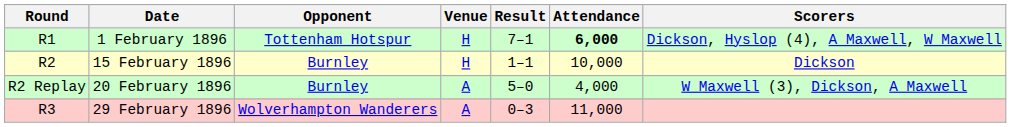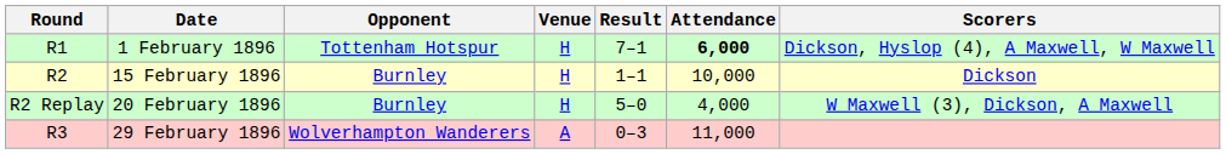 <table class="wikitable" style="font-size:100%; text-align:center">
 <tr>
 <th>Round</th>
 <th>Date</th>
 <th>Opponent</th>
 <th>Venue</th>
 <th>Result</th>
 <th>Attendance</th>
 <th>Scorers</th>
 </tr>
 <tr style="background-color: #CCFFCC;">
 <td>R1</td>
 <td>1 February 1896</td>
 <td><a href='#'>Tottenham Hotspur</a></td>
 <td><a href='#'>H</a></td>
 <td>7–1</td>
 <td><strong>6,000</strong></td>
 <td><a href='#'>Dickson</a>, <a href='#'>Hyslop</a> (4), <a href='#'>A Maxwell</a>, <a href='#'>W Maxwell</a></td>
 </tr>
 <tr style="background-color: #FFFFCC;">
 <td>R2</td>
 <td>15 February 1896</td>
 <td><a href='#'>Burnley</a></td>
 <td><a href='#'>H</a></td>
 <td>1–1</td>
 <td>10,000</td>
 <td><a href='#'>Dickson</a></td>
 </tr>
 <tr style="background-color: #CCFFCC;">
 <td>R2 Replay</td>
 <td>20 February 1896</td>
 <td><a href='#'>Burnley</a></td>
-<td><a href='#'>A</a></td>
+<td><a href='#'>H</a></td>
 <td>5–0</td>
 <td>4,000</td>
 <td><a href='#'>W Maxwell</a> (3), <a href='#'>Dickson</a>, <a href='#'>A Maxwell</a></td>
 </tr>
 <tr style="background-color: #FFCCCC;">
 <td>R3</td>
 <td>29 February 1896</td>
 <td><a href='#'>Wolverhampton Wanderers</a></td>
 <td><a href='#'>A</a></td>
 <td>0–3</td>
 <td>11,000</td>
 <td></td>
 </tr>
 </table>
